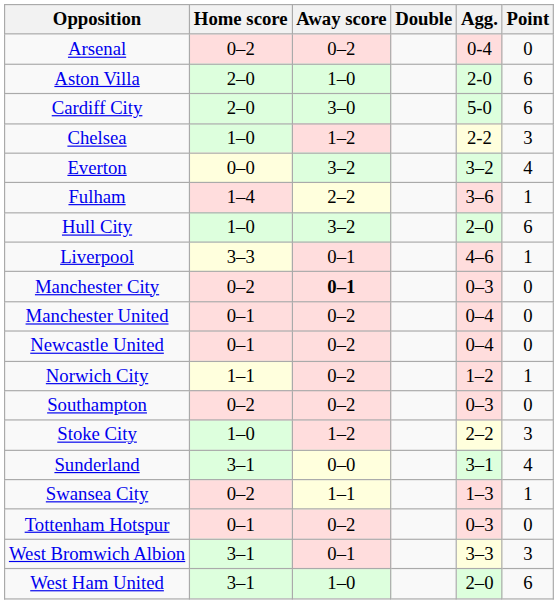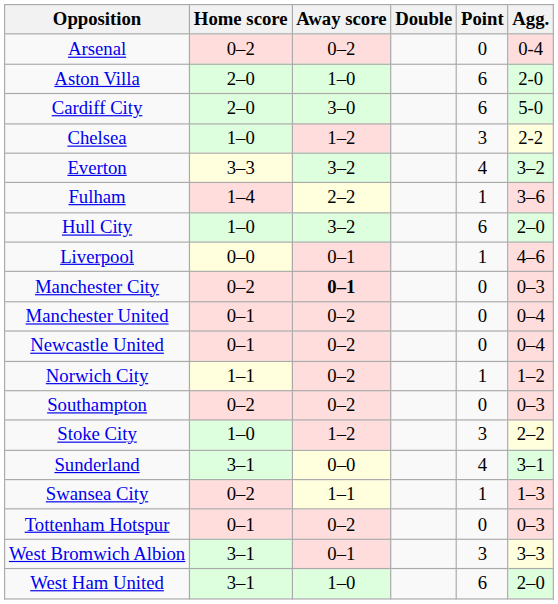 <table class="wikitable" style="text-align: center;">
 <tr>
 <th>Opposition</th>
 <th>Home score</th>
 <th>Away score</th>
 <th>Double</th>
+<th>Point</th>
 <th>Agg.</th>
-<th>Point</th>
 </tr>
 <tr>
 <td><a href='#'>Arsenal</a></td>
 <td style="background:#fdd;">0–2</td>
 <td style="background:#fdd;">0–2</td>
 <td></td>
+<td>0</td>
 <td style="background:#fdd;">0-4</td>
-<td>0</td>
 </tr>
 <tr>
 <td><a href='#'>Aston Villa</a></td>
 <td style="background:#dfd;">2–0</td>
 <td style="background:#dfd;">1–0</td>
 <td></td>
+<td>6</td>
 <td style="background:#dfd;">2-0</td>
-<td>6</td>
 </tr>
 <tr>
 <td><a href='#'>Cardiff City</a></td>
 <td style="background:#dfd;">2–0</td>
 <td style="background:#dfd;">3–0</td>
 <td></td>
+<td>6</td>
 <td style="background:#dfd;">5-0</td>
-<td>6</td>
 </tr>
 <tr>
 <td><a href='#'>Chelsea</a></td>
 <td style="background:#dfd;">1–0</td>
 <td style="background:#fdd;">1–2</td>
 <td></td>
+<td>3</td>
 <td style="background:#ffd;">2-2</td>
-<td>3</td>
 </tr>
 <tr>
 <td><a href='#'>Everton</a></td>
-<td style="background:#ffd;">0–0</td>
+<td style="background:#ffd;">3–3</td>
 <td style="background:#dfd;">3–2</td>
 <td></td>
+<td>4</td>
 <td style="background:#dfd;">3–2</td>
-<td>4</td>
 </tr>
 <tr>
 <td><a href='#'>Fulham</a></td>
 <td style="background:#fdd;">1–4</td>
 <td style="background:#ffd;">2–2</td>
 <td></td>
+<td>1</td>
 <td style="background:#fdd;">3–6</td>
-<td>1</td>
 </tr>
 <tr>
 <td><a href='#'>Hull City</a></td>
 <td style="background:#dfd;">1–0</td>
 <td style="background:#dfd;">3–2</td>
 <td></td>
+<td>6</td>
 <td style="background:#dfd;">2–0</td>
-<td>6</td>
 </tr>
 <tr>
 <td><a href='#'>Liverpool</a></td>
-<td style="background:#ffd;">3–3</td>
+<td style="background:#ffd;">0–0</td>
 <td style="background:#fdd;">0–1</td>
 <td></td>
+<td>1</td>
 <td style="background:#fdd;">4–6</td>
-<td>1</td>
 </tr>
 <tr>
 <td><a href='#'>Manchester City</a></td>
 <td style="background:#fdd;">0–2</td>
 <td style="background:#fdd;"><strong>0–1</strong></td>
 <td></td>
+<td>0</td>
 <td style="background:#fdd;">0–3</td>
-<td>0</td>
 </tr>
 <tr>
 <td><a href='#'>Manchester United</a></td>
 <td style="background:#fdd;">0–1</td>
 <td style="background:#fdd;">0–2</td>
 <td></td>
+<td>0</td>
 <td style="background:#fdd;">0–4</td>
-<td>0</td>
 </tr>
 <tr>
 <td><a href='#'>Newcastle United</a></td>
 <td style="background:#fdd;">0–1</td>
 <td style="background:#fdd;">0–2</td>
 <td></td>
+<td>0</td>
 <td style="background:#fdd;">0–4</td>
-<td>0</td>
 </tr>
 <tr>
 <td><a href='#'>Norwich City</a></td>
 <td style="background:#ffd;">1–1</td>
 <td style="background:#fdd;">0–2</td>
 <td></td>
+<td>1</td>
 <td style="background:#fdd;">1–2</td>
-<td>1</td>
 </tr>
 <tr>
 <td><a href='#'>Southampton</a></td>
 <td style="background:#fdd;">0–2</td>
 <td style="background:#fdd;">0–2</td>
 <td></td>
+<td>0</td>
 <td style="background:#fdd;">0–3</td>
-<td>0</td>
 </tr>
 <tr>
 <td><a href='#'>Stoke City</a></td>
 <td style="background:#dfd;">1–0</td>
 <td style="background:#fdd;">1–2</td>
 <td></td>
+<td>3</td>
 <td style="background:#ffd;">2–2</td>
-<td>3</td>
 </tr>
 <tr>
 <td><a href='#'>Sunderland</a></td>
 <td style="background:#dfd;">3–1</td>
 <td style="background:#ffd;">0–0</td>
 <td></td>
+<td>4</td>
 <td style="background:#dfd;">3–1</td>
-<td>4</td>
 </tr>
 <tr>
 <td><a href='#'>Swansea City</a></td>
 <td style="background:#fdd;">0–2</td>
 <td style="background:#ffd;">1–1</td>
 <td></td>
+<td>1</td>
 <td style="background:#fdd;">1–3</td>
-<td>1</td>
 </tr>
 <tr>
 <td><a href='#'>Tottenham Hotspur</a></td>
 <td style="background:#fdd;">0–1</td>
 <td style="background:#fdd;">0–2</td>
 <td></td>
+<td>0</td>
 <td style="background:#fdd;">0–3</td>
-<td>0</td>
 </tr>
 <tr>
 <td><a href='#'>West Bromwich Albion</a></td>
 <td style="background:#dfd;">3–1</td>
 <td style="background:#fdd;">0–1</td>
 <td></td>
+<td>3</td>
 <td style="background:#ffd;">3–3</td>
-<td>3</td>
 </tr>
 <tr>
 <td><a href='#'>West Ham United</a></td>
 <td style="background:#dfd;">3–1</td>
 <td style="background:#dfd;">1–0</td>
 <td></td>
+<td>6</td>
 <td style="background:#dfd;">2–0</td>
-<td>6</td>
 </tr>
 </table>
